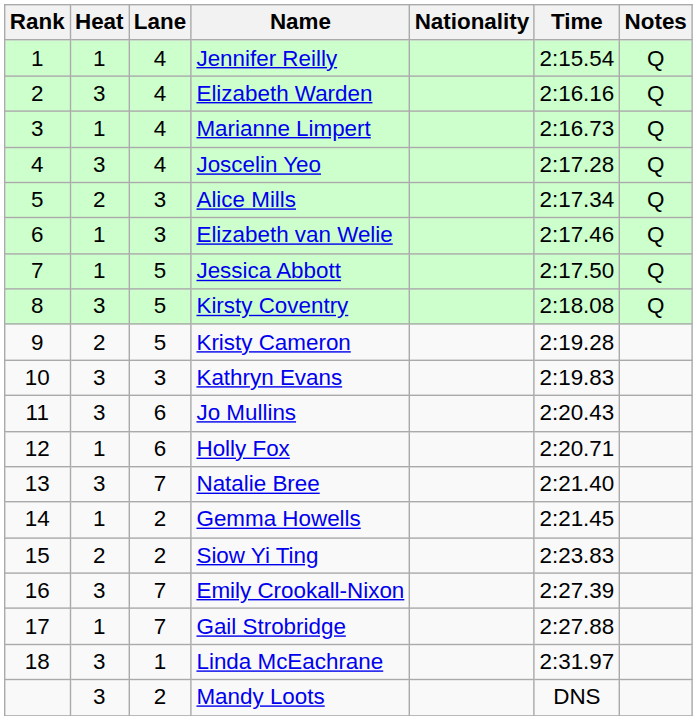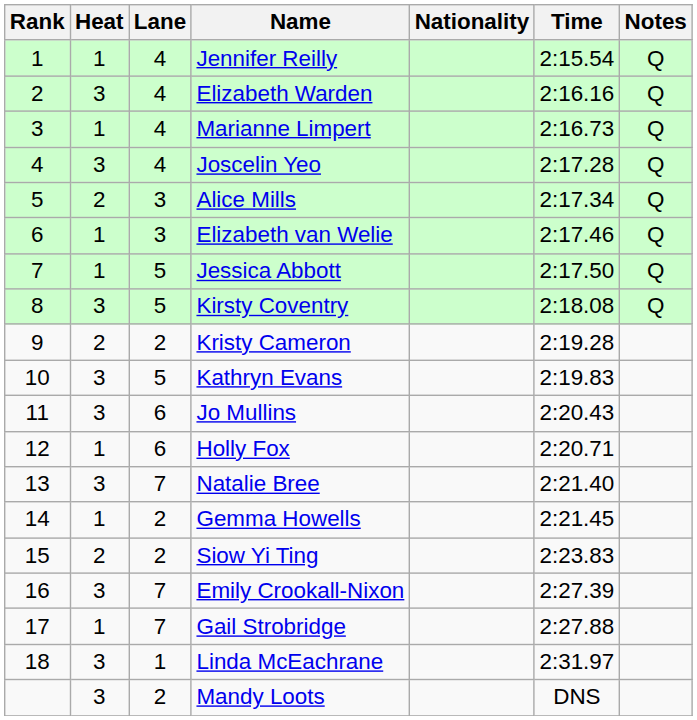 <table class="wikitable sortable" style="text-align:center">
 <tr>
 <th>Rank</th>
 <th>Heat</th>
 <th>Lane</th>
 <th>Name</th>
 <th>Nationality</th>
 <th>Time</th>
 <th>Notes</th>
 </tr>
 <tr bgcolor=ccffcc>
 <td>1</td>
 <td>1</td>
 <td>4</td>
 <td align=left><a href='#'>Jennifer Reilly</a></td>
 <td align=left></td>
 <td>2:15.54</td>
 <td>Q</td>
 </tr>
 <tr bgcolor=ccffcc>
 <td>2</td>
 <td>3</td>
 <td>4</td>
 <td align=left><a href='#'>Elizabeth Warden</a></td>
 <td align=left></td>
 <td>2:16.16</td>
 <td>Q</td>
 </tr>
 <tr bgcolor=ccffcc>
 <td>3</td>
 <td>1</td>
 <td>4</td>
 <td align=left><a href='#'>Marianne Limpert</a></td>
 <td align=left></td>
 <td>2:16.73</td>
 <td>Q</td>
 </tr>
 <tr bgcolor=ccffcc>
 <td>4</td>
 <td>3</td>
 <td>4</td>
 <td align=left><a href='#'>Joscelin Yeo</a></td>
 <td align=left></td>
 <td>2:17.28</td>
 <td>Q</td>
 </tr>
 <tr bgcolor=ccffcc>
 <td>5</td>
 <td>2</td>
 <td>3</td>
 <td align=left><a href='#'>Alice Mills</a></td>
 <td align=left></td>
 <td>2:17.34</td>
 <td>Q</td>
 </tr>
 <tr bgcolor=ccffcc>
 <td>6</td>
 <td>1</td>
 <td>3</td>
 <td align=left><a href='#'>Elizabeth van Welie</a></td>
 <td align=left></td>
 <td>2:17.46</td>
 <td>Q</td>
 </tr>
 <tr bgcolor=ccffcc>
 <td>7</td>
 <td>1</td>
 <td>5</td>
 <td align=left><a href='#'>Jessica Abbott</a></td>
 <td align=left></td>
 <td>2:17.50</td>
 <td>Q</td>
 </tr>
 <tr bgcolor=ccffcc>
 <td>8</td>
 <td>3</td>
 <td>5</td>
 <td align=left><a href='#'>Kirsty Coventry</a></td>
 <td align=left></td>
 <td>2:18.08</td>
 <td>Q</td>
 </tr>
 <tr>
 <td>9</td>
 <td>2</td>
-<td>5</td>
+<td>2</td>
 <td align=left><a href='#'>Kristy Cameron</a></td>
 <td align=left></td>
 <td>2:19.28</td>
 <td></td>
 </tr>
 <tr>
 <td>10</td>
 <td>3</td>
-<td>3</td>
+<td>5</td>
 <td align=left><a href='#'>Kathryn Evans</a></td>
 <td align=left></td>
 <td>2:19.83</td>
 <td></td>
 </tr>
 <tr>
 <td>11</td>
 <td>3</td>
 <td>6</td>
 <td align=left><a href='#'>Jo Mullins</a></td>
 <td align=left></td>
 <td>2:20.43</td>
 <td></td>
 </tr>
 <tr>
 <td>12</td>
 <td>1</td>
 <td>6</td>
 <td align=left><a href='#'>Holly Fox</a></td>
 <td align=left></td>
 <td>2:20.71</td>
 <td></td>
 </tr>
 <tr>
 <td>13</td>
 <td>3</td>
 <td>7</td>
 <td align=left><a href='#'>Natalie Bree</a></td>
 <td align=left></td>
 <td>2:21.40</td>
 <td></td>
 </tr>
 <tr>
 <td>14</td>
 <td>1</td>
 <td>2</td>
 <td align=left><a href='#'>Gemma Howells</a></td>
 <td align=left></td>
 <td>2:21.45</td>
 <td></td>
 </tr>
 <tr>
 <td>15</td>
 <td>2</td>
 <td>2</td>
 <td align=left><a href='#'>Siow Yi Ting</a></td>
 <td align=left></td>
 <td>2:23.83</td>
 <td></td>
 </tr>
 <tr>
 <td>16</td>
 <td>3</td>
 <td>7</td>
 <td align=left><a href='#'>Emily Crookall-Nixon</a></td>
 <td align=left></td>
 <td>2:27.39</td>
 <td></td>
 </tr>
 <tr>
 <td>17</td>
 <td>1</td>
 <td>7</td>
 <td align=left><a href='#'>Gail Strobridge</a></td>
 <td align=left></td>
 <td>2:27.88</td>
 <td></td>
 </tr>
 <tr>
 <td>18</td>
 <td>3</td>
 <td>1</td>
 <td align=left><a href='#'>Linda McEachrane</a></td>
 <td align=left></td>
 <td>2:31.97</td>
 <td></td>
 </tr>
 <tr>
 <td></td>
 <td>3</td>
 <td>2</td>
 <td align=left><a href='#'>Mandy Loots</a></td>
 <td align=left></td>
 <td>DNS</td>
 <td></td>
 </tr>
 </table>
